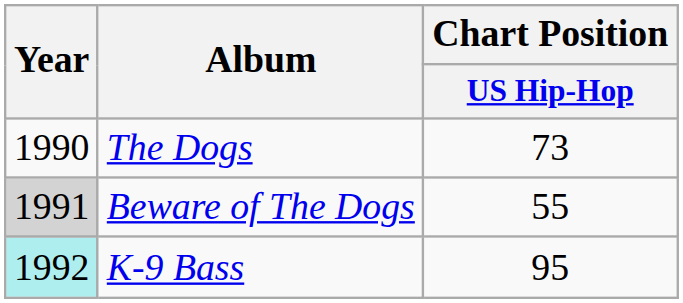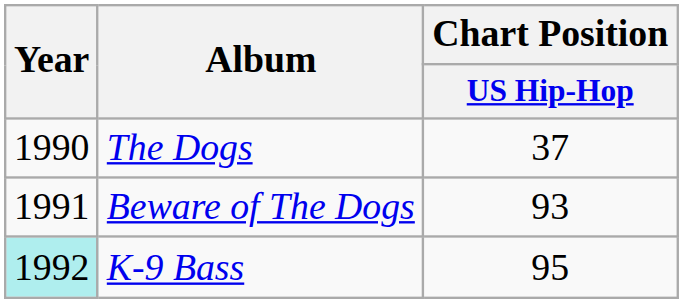 <table class="wikitable" style="text-align:center;">
 <tr>
 <th rowspan="2">Year</th>
 <th rowspan="2">Album</th>
 <th colspan="3">Chart Position</th>
 </tr>
 <tr style="font-size:smaller;">
 <th><a href='#'>US Hip-Hop</a></th>
 </tr>
 <tr>
 <td>1990</td>
 <td align="left"><em><a href='#'>The Dogs</a></em></td>
-<td>73</td>
+<td>37</td>
 </tr>
 <tr>
-<td style="background: lightgrey;">1991</td>
+<td>1991</td>
 <td align="left"><em><a href='#'>Beware of The Dogs</a></em></td>
-<td>55</td>
+<td>93</td>
 </tr>
 <tr>
 <td style="background: paleturquoise;">1992</td>
 <td align="left"><em><a href='#'>K-9 Bass</a></em></td>
 <td>95</td>
 </tr>
 </table>
